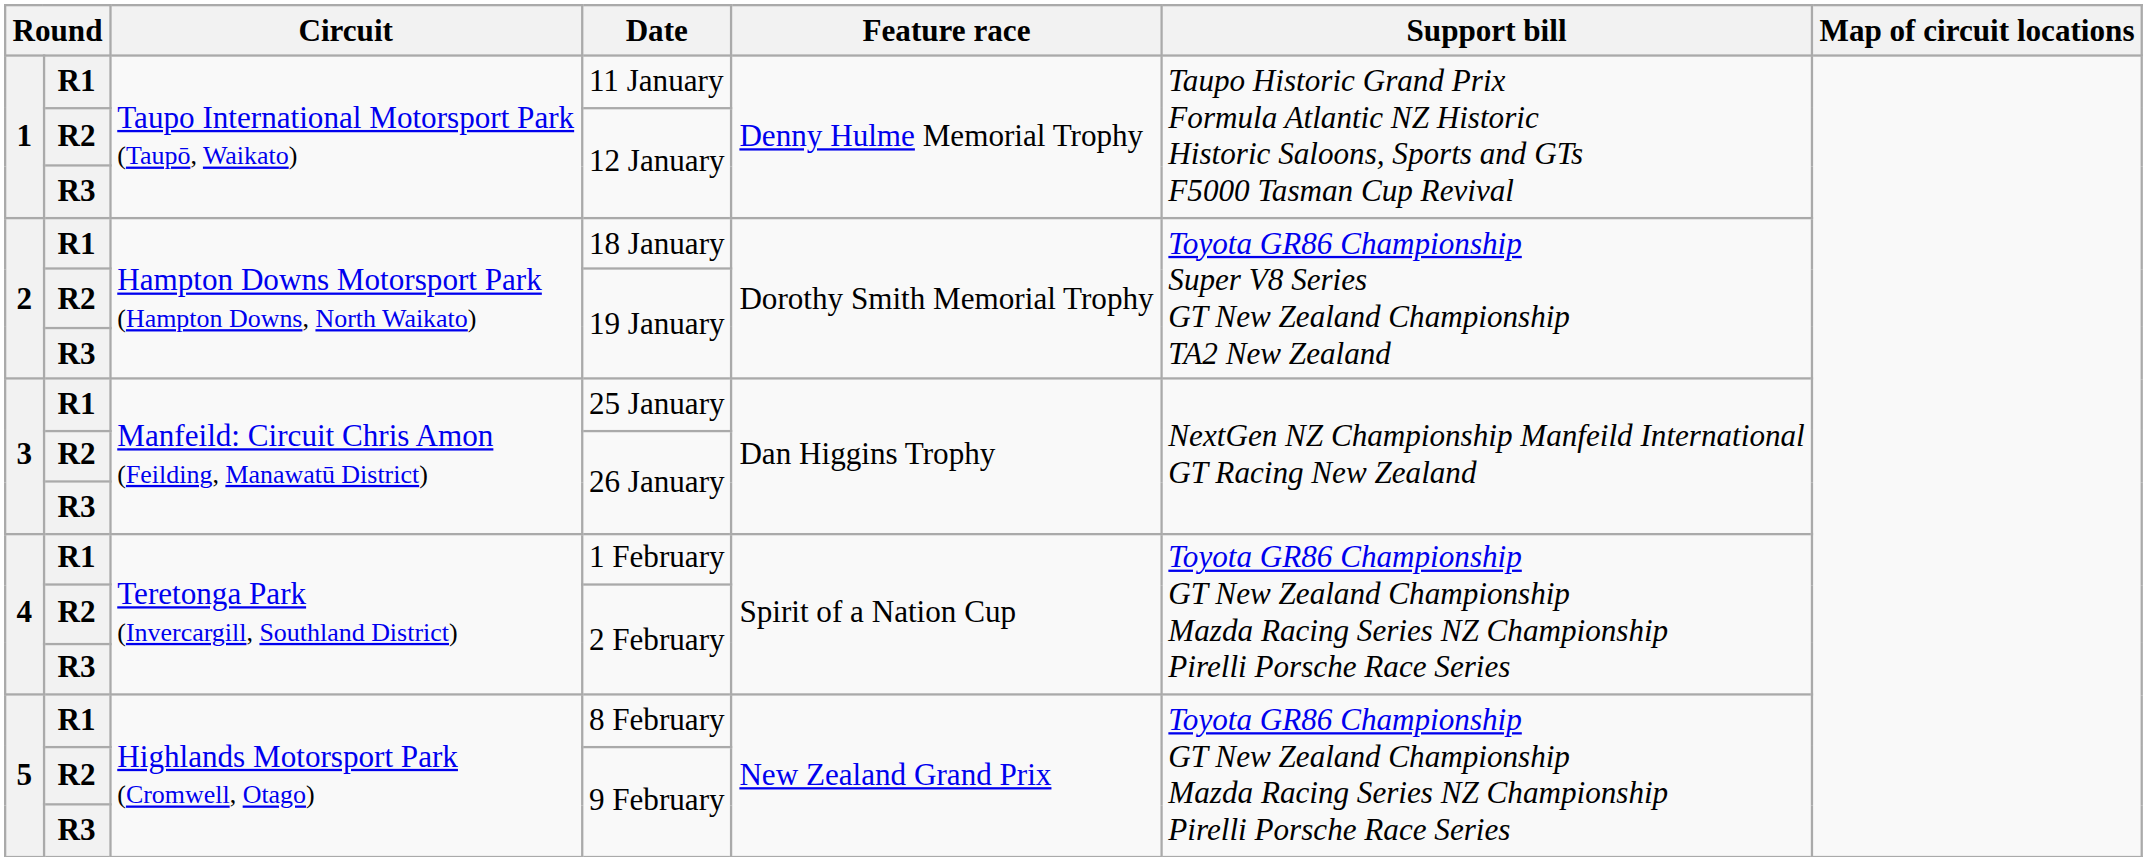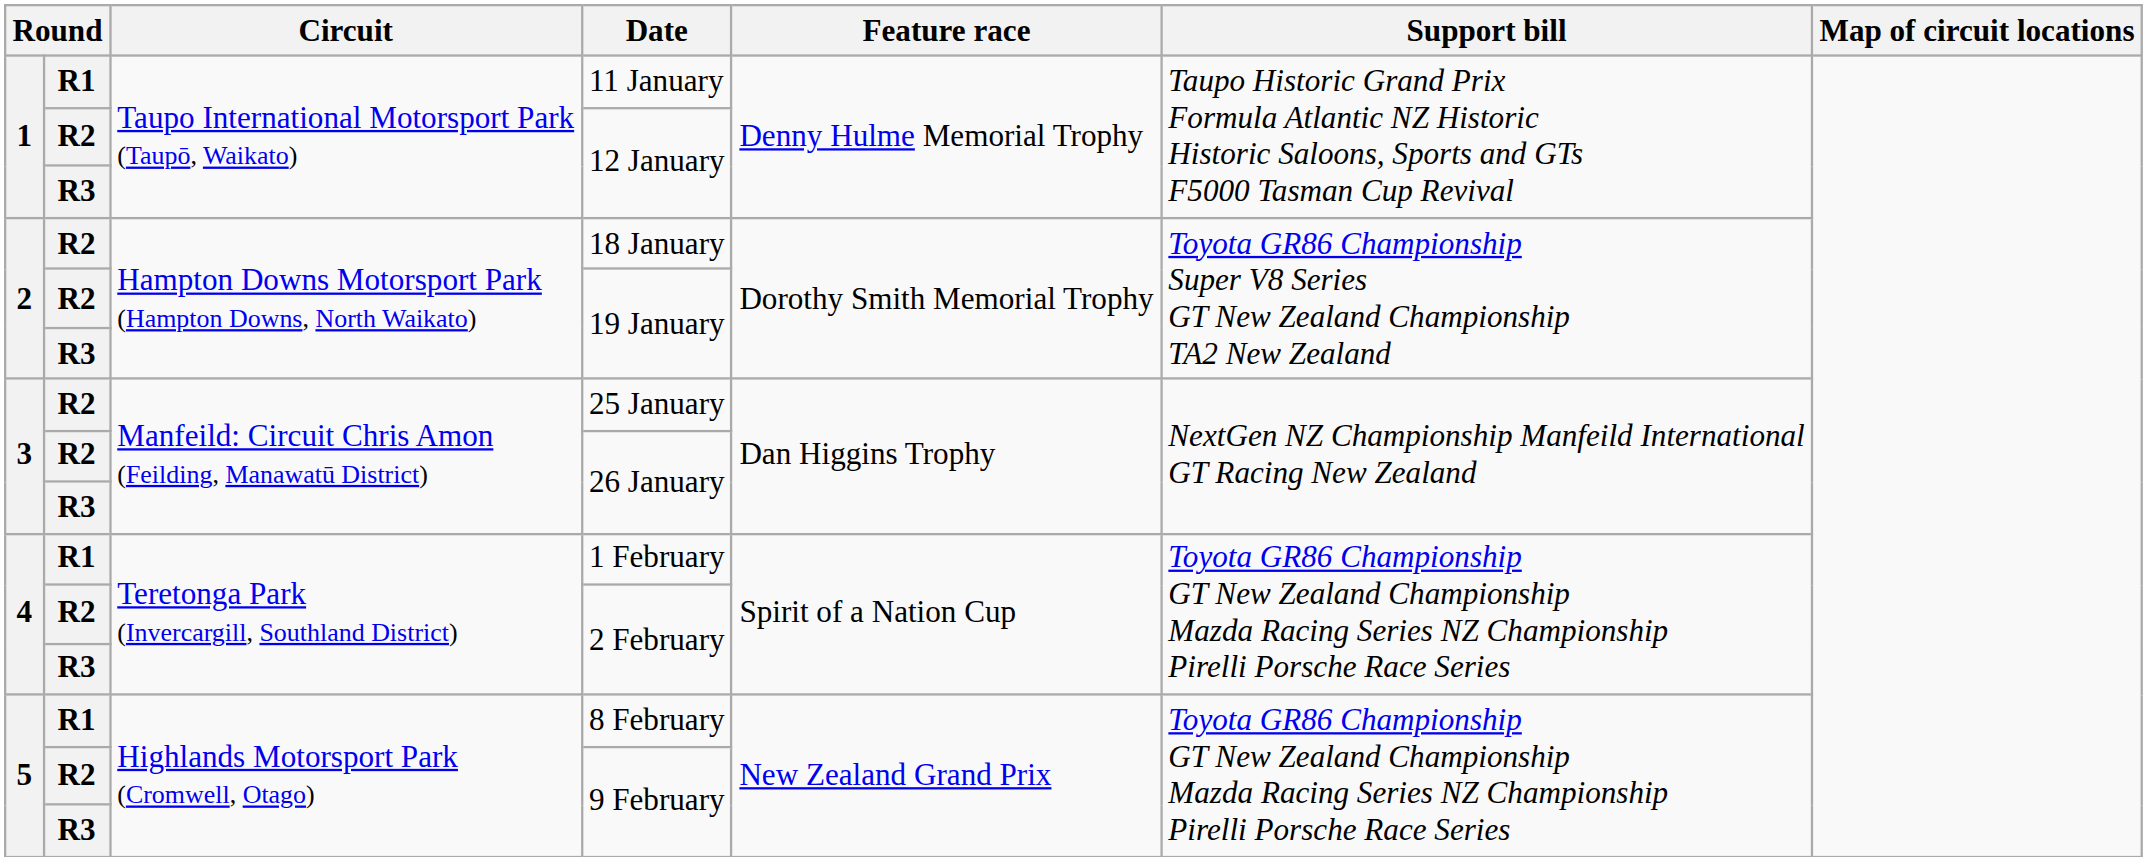 <table class="wikitable" style="font-size: 85%">
 <tr>
 <th colspan="2">Round</th>
 <th>Circuit</th>
 <th>Date</th>
 <th>Feature race</th>
 <th>Support bill</th>
 <th>Map of circuit locations</th>
 </tr>
 <tr>
 <th rowspan="3">1</th>
 <th>R1</th>
 <td rowspan="3" nowrap><a href='#'>Taupo International Motorsport Park</a><br><small>(<a href='#'>Taupō</a>, <a href='#'>Waikato</a>)</small></td>
 <td>11 January</td>
 <td rowspan="3" nowrap><a href='#'>Denny Hulme</a> Memorial Trophy</td>
 <td rowspan="3" nowrap><em>Taupo Historic Grand Prix<br>Formula Atlantic NZ Historic<br>Historic Saloons, Sports and GTs<br>F5000 Tasman Cup Revival</em></td>
 <td rowspan="15"></td>
 </tr>
 <tr>
 <th>R2</th>
 <td rowspan="2">12 January</td>
 </tr>
 <tr>
 <th>R3</th>
 </tr>
 <tr>
 <th rowspan="3">2</th>
-<th>R1</th>
+<th>R2</th>
 <td rowspan="3"><a href='#'>Hampton Downs Motorsport Park</a><br><small>(<a href='#'>Hampton Downs</a>, <a href='#'>North Waikato</a>)</small></td>
 <td>18 January</td>
 <td rowspan="3" nowrap>Dorothy Smith Memorial Trophy</td>
 <td rowspan="3"><em><a href='#'>Toyota GR86 Championship</a><br>Super V8 Series<br>GT New Zealand Championship<br>TA2 New Zealand</em></td>
 </tr>
 <tr>
 <th>R2</th>
 <td rowspan="2">19 January</td>
 </tr>
 <tr>
 <th>R3</th>
 </tr>
 <tr>
 <th rowspan="3">3</th>
-<th>R1</th>
+<th>R2</th>
 <td rowspan="3"><a href='#'>Manfeild: Circuit Chris Amon</a><br><small>(<a href='#'>Feilding</a>, <a href='#'>Manawatū District</a>)</small></td>
 <td>25 January</td>
 <td rowspan="3">Dan Higgins Trophy</td>
 <td rowspan="3"><em>NextGen NZ Championship Manfeild International<br>GT Racing New Zealand</em></td>
 </tr>
 <tr>
 <th>R2</th>
 <td rowspan="2" nowrap>26 January</td>
 </tr>
 <tr>
 <th>R3</th>
 </tr>
 <tr>
 <th rowspan="3">4</th>
 <th>R1</th>
 <td rowspan="3"><a href='#'>Teretonga Park</a><br><small>(<a href='#'>Invercargill</a>, <a href='#'>Southland District</a>)</small></td>
 <td>1 February</td>
 <td rowspan="3">Spirit of a Nation Cup</td>
 <td rowspan="3"><em><a href='#'>Toyota GR86 Championship</a><br>GT New Zealand Championship<br>Mazda Racing Series NZ Championship<br>Pirelli Porsche Race Series</em></td>
 </tr>
 <tr>
 <th>R2</th>
 <td rowspan="2">2 February</td>
 </tr>
 <tr>
 <th>R3</th>
 </tr>
 <tr>
 <th rowspan="3">5</th>
 <th>R1</th>
 <td rowspan="3"><a href='#'>Highlands Motorsport Park</a><br><small>(<a href='#'>Cromwell</a>, <a href='#'>Otago</a>)</small></td>
 <td>8 February</td>
 <td rowspan="3"><a href='#'>New Zealand Grand Prix</a></td>
 <td rowspan="3"><a href='#'><em>Toyota GR86 Championship</em></a><em><br>GT New Zealand Championship<br>Mazda Racing Series NZ Championship<br>Pirelli Porsche Race Series</em></td>
 </tr>
 <tr>
 <th>R2</th>
 <td rowspan="2" nowrap>9 February</td>
 </tr>
 <tr>
 <th>R3</th>
 </tr>
 </table>
